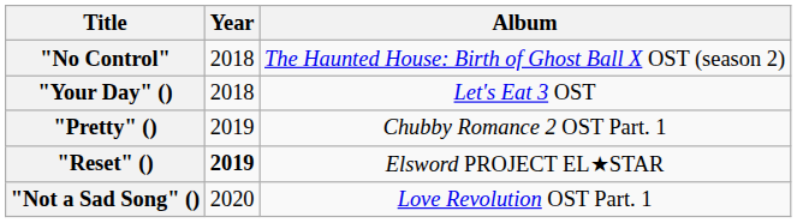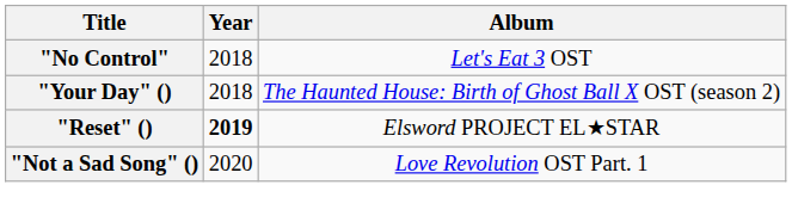 <table class="wikitable plainrowheaders" style="text-align:center">
 <tr>
 <th scope="col">Title</th>
 <th scope="col">Year</th>
 <th>Album</th>
 </tr>
 <tr>
 <th scope="row">"No Control"</th>
 <td>2018</td>
-<td><em><a href='#'>The Haunted House: Birth of Ghost Ball X</a></em> OST (season 2)</td>
+<td><em><a href='#'>Let's Eat 3</a></em> OST</td>
 </tr>
 <tr>
 <th scope="row">"Your Day" ()</th>
 <td>2018</td>
-<td><em><a href='#'>Let's Eat 3</a></em> OST</td>
-</tr>
-<tr>
-<th scope="row">"Pretty" ()</th>
-<td>2019</td>
-<td><em>Chubby Romance 2</em> OST Part. 1</td>
+<td><em><a href='#'>The Haunted House: Birth of Ghost Ball X</a></em> OST (season 2)</td>
 </tr>
 <tr>
 <th scope="row">"Reset" ()</th>
 <td><strong>2019</strong></td>
 <td><em>Elsword</em> PROJECT EL★STAR</td>
 </tr>
 <tr>
 <th scope="row">"Not a Sad Song" ()</th>
 <td>2020</td>
 <td><em><a href='#'>Love Revolution</a></em> OST Part. 1</td>
 </tr>
 </table>
